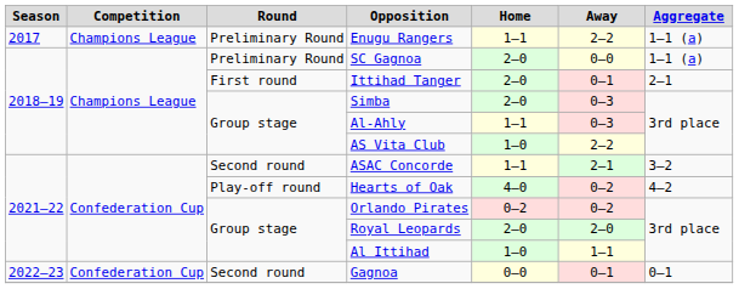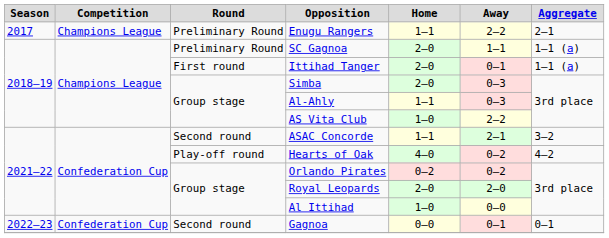 <table class="sortable plainrowheaders wikitable">
 <tr>
 <th style="background:#DCDCDC">Season</th>
 <th style="background:#DCDCDC">Competition</th>
 <th style="background:#DCDCDC">Round</th>
 <th style="background:#DCDCDC">Opposition</th>
 <th width="80" style="background:#DCDCDC">Home</th>
 <th width="80" style="background:#DCDCDC">Away</th>
 <th width="80" style="background:#DCDCDC"><a href='#'>Aggregate</a></th>
 </tr>
 <tr>
 <td><a href='#'>2017</a></td>
 <td><a href='#'>Champions League</a></td>
 <td align=left>Preliminary Round</td>
 <td align=left> <a href='#'>Enugu Rangers</a></td>
 <td style="background:#ffd; text-align:center">1–1</td>
 <td style="background:#ffd; text-align:center">2–2</td>
-<td>1–1 (<a href='#'>a</a>)</td>
+<td>2–1</td>
 </tr>
 <tr>
 <td rowspan="5"><a href='#'>2018–19</a></td>
 <td rowspan="5"><a href='#'>Champions League</a></td>
 <td align=left>Preliminary Round</td>
 <td align=left> <a href='#'>SC Gagnoa</a></td>
 <td style="background:#dfd; text-align:center">2–0</td>
-<td style="background:#ffd; text-align:center">0–0</td>
+<td style="background:#ffd; text-align:center">1–1</td>
 <td>1–1 (<a href='#'>a</a>)</td>
 </tr>
 <tr>
 <td align=left>First round</td>
 <td align=left> <a href='#'>Ittihad Tanger</a></td>
 <td style="background:#dfd; text-align:center">2–0</td>
 <td style="background:#fdd; text-align:center">0–1</td>
-<td>2–1</td>
+<td>1–1 (<a href='#'>a</a>)</td>
 </tr>
 <tr>
 <td rowspan="3">Group stage</td>
 <td align=left> <a href='#'>Simba</a></td>
 <td style="background:#dfd; text-align:center">2–0</td>
 <td style="background:#fdd; text-align:center">0–3</td>
 <td rowspan="3">3rd place</td>
 </tr>
 <tr>
 <td align=left> <a href='#'>Al-Ahly</a></td>
 <td style="background:#ffd; text-align:center">1–1</td>
 <td style="background:#fdd; text-align:center">0–3</td>
 </tr>
 <tr>
 <td align=left> <a href='#'>AS Vita Club</a></td>
 <td style="background:#dfd; text-align:center">1–0</td>
 <td style="background:#ffd; text-align:center">2–2</td>
 </tr>
 <tr>
 <td rowspan="5"><a href='#'>2021–22</a></td>
 <td rowspan="5"><a href='#'>Confederation Cup</a></td>
 <td align=left>Second round</td>
 <td align=left> <a href='#'>ASAC Concorde</a></td>
 <td style="background:#ffd; text-align:center">1–1</td>
 <td style="background:#dfd; text-align:center">2–1</td>
 <td>3–2</td>
 </tr>
 <tr>
 <td align=left>Play-off round</td>
 <td align=left> <a href='#'>Hearts of Oak</a></td>
 <td style="background:#dfd; text-align:center">4–0</td>
 <td style="background:#fdd; text-align:center">0–2</td>
 <td>4–2</td>
 </tr>
 <tr>
 <td rowspan="3">Group stage</td>
 <td align=left> <a href='#'>Orlando Pirates</a></td>
 <td style="background:#fdd; text-align:center">0–2</td>
 <td style="background:#fdd; text-align:center">0–2</td>
 <td rowspan="3">3rd place</td>
 </tr>
 <tr>
 <td align=left> <a href='#'>Royal Leopards</a></td>
 <td style="background:#dfd; text-align:center">2–0</td>
 <td style="background:#dfd; text-align:center">2–0</td>
 </tr>
 <tr>
 <td align=left> <a href='#'>Al Ittihad</a></td>
 <td style="background:#dfd; text-align:center">1–0</td>
-<td style="background:#ffd; text-align:center">1–1</td>
+<td style="background:#ffd; text-align:center">0–0</td>
 </tr>
 <tr>
 <td><a href='#'>2022–23</a></td>
 <td><a href='#'>Confederation Cup</a></td>
 <td align=left>Second round</td>
 <td align=left> <a href='#'>Gagnoa</a></td>
 <td style="background:#ffd; text-align:center">0–0</td>
 <td style="background:#fdd; text-align:center">0–1</td>
 <td>0–1</td>
 </tr>
 <tr>
 </tr>
 </table>
